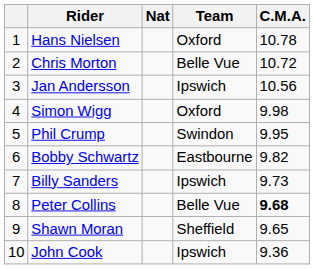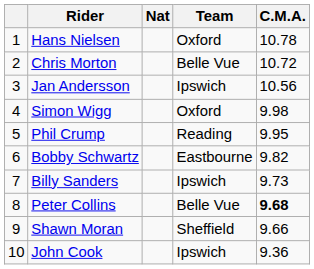 <table class=wikitable>
 <tr>
 <th></th>
 <th>Rider</th>
 <th>Nat</th>
 <th>Team</th>
 <th>C.M.A.</th>
 </tr>
 <tr>
 <td align="center">1</td>
 <td><a href='#'>Hans Nielsen</a></td>
 <td></td>
 <td>Oxford</td>
 <td>10.78</td>
 </tr>
 <tr>
 <td align="center">2</td>
 <td><a href='#'>Chris Morton</a></td>
 <td></td>
 <td>Belle Vue</td>
 <td>10.72</td>
 </tr>
 <tr>
 <td align="center">3</td>
 <td><a href='#'>Jan Andersson</a></td>
 <td></td>
 <td>Ipswich</td>
 <td>10.56</td>
 </tr>
 <tr>
 <td align="center">4</td>
 <td><a href='#'>Simon Wigg</a></td>
 <td></td>
 <td>Oxford</td>
 <td>9.98</td>
 </tr>
 <tr>
 <td align="center">5</td>
 <td><a href='#'>Phil Crump</a></td>
 <td></td>
-<td>Swindon</td>
+<td>Reading</td>
 <td>9.95</td>
 </tr>
 <tr>
 <td align="center">6</td>
 <td><a href='#'>Bobby Schwartz</a></td>
 <td></td>
 <td>Eastbourne</td>
 <td>9.82</td>
 </tr>
 <tr>
 <td align="center">7</td>
 <td><a href='#'>Billy Sanders</a></td>
 <td></td>
 <td>Ipswich</td>
 <td>9.73</td>
 </tr>
 <tr>
 <td align="center">8</td>
 <td><a href='#'>Peter Collins</a></td>
 <td></td>
 <td>Belle Vue</td>
 <td><strong>9.68</strong></td>
 </tr>
 <tr>
 <td align="center">9</td>
 <td><a href='#'>Shawn Moran</a></td>
 <td></td>
 <td>Sheffield</td>
-<td>9.65</td>
+<td>9.66</td>
 </tr>
 <tr>
 <td align="center">10</td>
 <td><a href='#'>John Cook</a></td>
 <td></td>
 <td>Ipswich</td>
 <td>9.36</td>
 </tr>
 </table>
